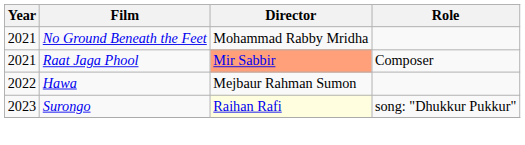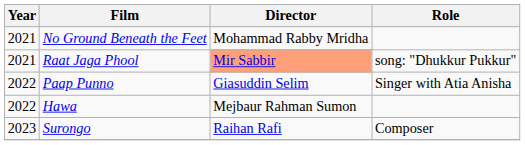 <table class="wikitable sortable">
 <tr>
 <th>Year</th>
 <th>Film</th>
 <th>Director</th>
 <th>Role</th>
 </tr>
 <tr>
 <td>2021</td>
 <td><em><a href='#'>No Ground Beneath the Feet</a></em></td>
 <td>Mohammad Rabby Mridha</td>
 <td></td>
 </tr>
 <tr>
 <td>2021</td>
 <td><em><a href='#'>Raat Jaga Phool</a></em></td>
 <td style="background: lightsalmon;"><a href='#'>Mir Sabbir</a></td>
-<td>Composer</td>
+<td>song: "Dhukkur Pukkur"</td>
+</tr>
+<tr>
+<td>2022</td>
+<td><em><a href='#'>Paap Punno</a></em></td>
+<td><a href='#'>Giasuddin Selim</a></td>
+<td>Singer with Atia Anisha</td>
 </tr>
 <tr>
 <td>2022</td>
 <td><em><a href='#'>Hawa</a></em></td>
 <td>Mejbaur Rahman Sumon</td>
 <td></td>
 </tr>
 <tr>
 <td>2023</td>
 <td><em><a href='#'>Surongo</a></em></td>
-<td style="background: lightyellow;"><a href='#'>Raihan Rafi</a></td>
-<td>song: "Dhukkur Pukkur"</td>
+<td><a href='#'>Raihan Rafi</a></td>
+<td>Composer</td>
 </tr>
 <tr>
 </tr>
 </table>
